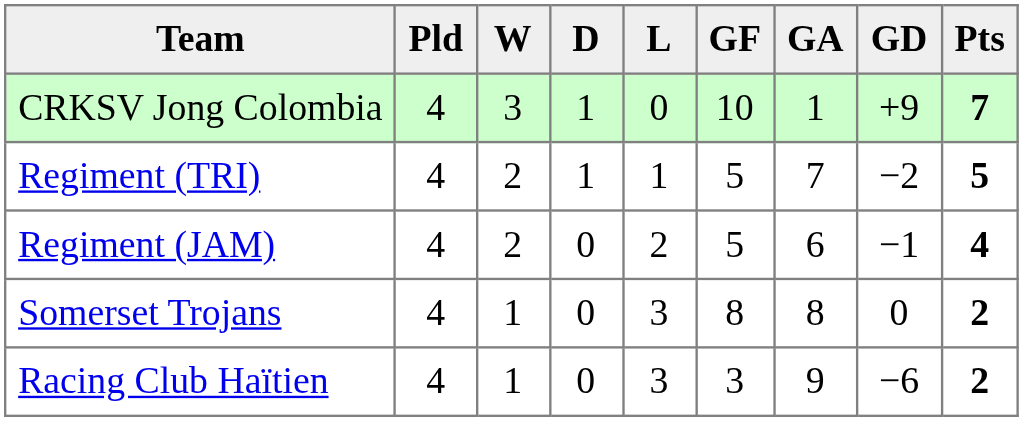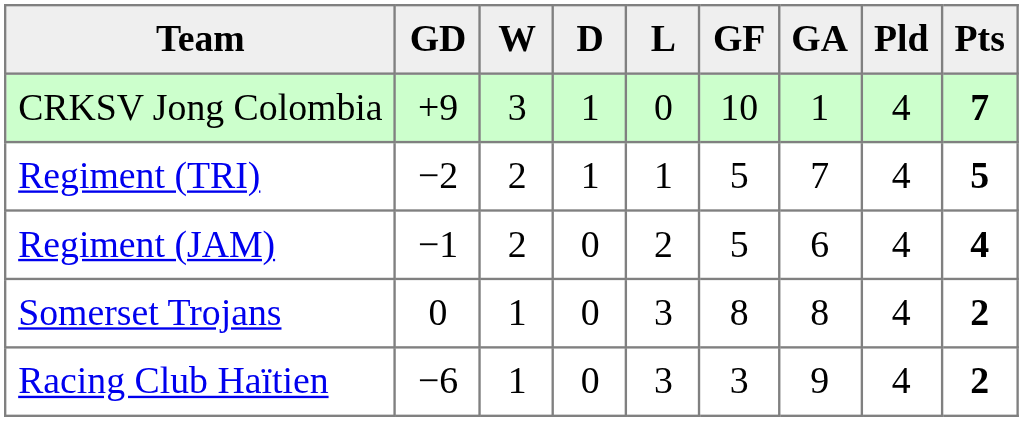 <table style=border-collapse:collapse border=1 cellspacing=0 cellpadding=5>
 <tr align=center bgcolor=#efefef>
 <th>Team</th>
-<th width=20>Pld</th>
+<th width=25>GD</th>
 <th width=20>W</th>
 <th width=20>D</th>
 <th width=20>L</th>
 <th width=20>GF</th>
 <th width=20>GA</th>
-<th width=25>GD</th>
+<th width=20>Pld</th>
 <th width=20>Pts</th>
 </tr>
 <tr align=center bgcolor=ccffcc>
 <td align=left> CRKSV Jong Colombia</td>
-<td>4</td>
+<td>+9</td>
 <td>3</td>
 <td>1</td>
 <td>0</td>
 <td>10</td>
 <td>1</td>
-<td>+9</td>
+<td>4</td>
 <td><strong>7</strong></td>
 </tr>
 <tr align=center>
 <td align=left> <a href='#'>Regiment (TRI)</a></td>
-<td>4</td>
+<td>−2</td>
 <td>2</td>
 <td>1</td>
 <td>1</td>
 <td>5</td>
 <td>7</td>
-<td>−2</td>
+<td>4</td>
 <td><strong>5</strong></td>
 </tr>
 <tr align=center>
 <td align=left> <a href='#'>Regiment (JAM)</a></td>
-<td>4</td>
+<td>−1</td>
 <td>2</td>
 <td>0</td>
 <td>2</td>
 <td>5</td>
 <td>6</td>
-<td>−1</td>
+<td>4</td>
 <td><strong>4</strong></td>
 </tr>
 <tr align=center>
 <td align=left> <a href='#'>Somerset Trojans</a></td>
-<td>4</td>
+<td>0</td>
 <td>1</td>
 <td>0</td>
 <td>3</td>
 <td>8</td>
 <td>8</td>
-<td>0</td>
+<td>4</td>
 <td><strong>2</strong></td>
 </tr>
 <tr align=center>
 <td align=left> <a href='#'>Racing Club Haïtien</a></td>
-<td>4</td>
+<td>−6</td>
 <td>1</td>
 <td>0</td>
 <td>3</td>
 <td>3</td>
 <td>9</td>
-<td>−6</td>
+<td>4</td>
 <td><strong>2</strong></td>
 </tr>
 </table>
